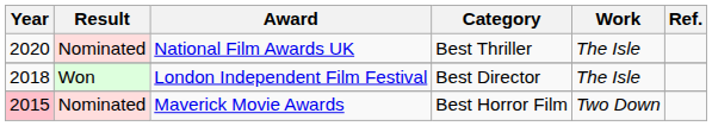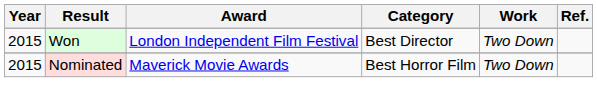 <table class="wikitable">
 <tr>
 <th>Year</th>
 <th>Result</th>
 <th>Award</th>
 <th>Category</th>
 <th>Work</th>
 <th>Ref.</th>
 </tr>
 <tr>
-<td rowspan="1">2020</td>
-<td style="background: #ffdddd">Nominated</td>
-<td><a href='#'>National Film Awards UK</a></td>
-<td>Best Thriller</td>
-<td><em>The Isle</em></td>
+</tr>
+<tr>
+<td rowspan="1">2015</td>
+<td style="background: #ddffdd">Won</td>
+<td><a href='#'>London Independent Film Festival</a></td>
+<td>Best Director</td>
+<td><em>Two Down</em></td>
 <td></td>
 </tr>
 <tr>
 </tr>
 <tr>
-<td rowspan="1">2018</td>
-<td style="background: #ddffdd">Won</td>
-<td><a href='#'>London Independent Film Festival</a></td>
-<td>Best Director</td>
-<td><em>The Isle</em></td>
-<td></td>
-</tr>
-<tr>
-</tr>
-<tr>
-<td style="background: pink;">2015</td>
+<td>2015</td>
 <td style="background: #ffdddd">Nominated</td>
 <td><a href='#'>Maverick Movie Awards</a></td>
 <td>Best Horror Film</td>
 <td><em>Two Down</em></td>
 <td></td>
 </tr>
 </table>
